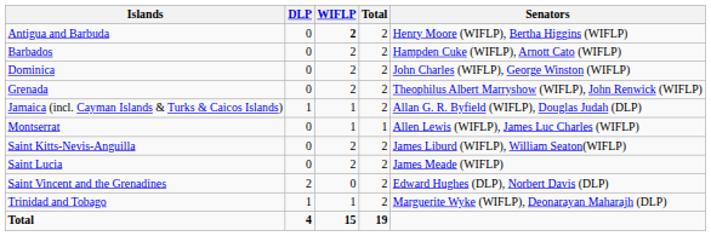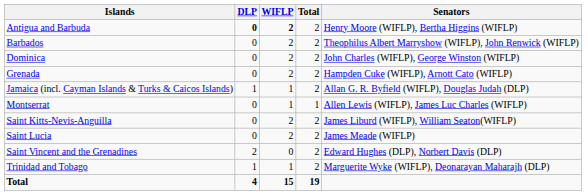 <table class=wikitable style=text-align:right>
 <tr>
 <th>Islands</th>
 <th><a href='#'>DLP</a></th>
 <th><a href='#'>WIFLP</a></th>
 <th>Total</th>
 <th>Senators</th>
 </tr>
 <tr>
 <td align=left><a href='#'>Antigua and Barbuda</a></td>
-<td>0</td>
+<td><strong>0</strong></td>
 <td><strong>2</strong></td>
 <td>2</td>
 <td align=left><a href='#'>Henry Moore</a> (WIFLP), <a href='#'>Bertha Higgins</a> (WIFLP)</td>
 </tr>
 <tr>
 <td align=left><a href='#'>Barbados</a></td>
 <td>0</td>
 <td>2</td>
 <td>2</td>
-<td align=left><a href='#'>Hampden Cuke</a> (WIFLP), <a href='#'>Arnott Cato</a> (WIFLP)</td>
+<td align=left><a href='#'>Theophilus Albert Marryshow</a> (WIFLP), <a href='#'>John Renwick</a> (WIFLP)</td>
 </tr>
 <tr>
 <td align=left><a href='#'>Dominica</a></td>
 <td>0</td>
 <td>2</td>
 <td>2</td>
 <td align=left><a href='#'>John Charles</a> (WIFLP), <a href='#'>George Winston</a> (WIFLP)</td>
 </tr>
 <tr>
 <td align=left><a href='#'>Grenada</a></td>
 <td>0</td>
 <td>2</td>
 <td>2</td>
-<td align=left><a href='#'>Theophilus Albert Marryshow</a> (WIFLP), <a href='#'>John Renwick</a> (WIFLP)</td>
+<td align=left><a href='#'>Hampden Cuke</a> (WIFLP), <a href='#'>Arnott Cato</a> (WIFLP)</td>
 </tr>
 <tr>
 <td align=left><a href='#'>Jamaica</a> (incl. <a href='#'>Cayman Islands</a> & <a href='#'>Turks & Caicos Islands</a>)</td>
 <td>1</td>
 <td>1</td>
 <td>2</td>
 <td align=left><a href='#'>Allan G. R. Byfield</a> (WIFLP), <a href='#'>Douglas Judah</a> (DLP)</td>
 </tr>
 <tr>
 <td align=left><a href='#'>Montserrat</a></td>
 <td>0</td>
 <td>1</td>
 <td>1</td>
 <td align=left><a href='#'>Allen Lewis</a> (WIFLP), <a href='#'>James Luc Charles</a> (WIFLP)</td>
 </tr>
 <tr>
 <td align=left><a href='#'>Saint Kitts-Nevis-Anguilla</a></td>
 <td>0</td>
 <td>2</td>
 <td>2</td>
 <td align=left><a href='#'>James Liburd</a> (WIFLP), <a href='#'>William Seaton</a>(WIFLP)</td>
 </tr>
 <tr>
 <td align=left><a href='#'>Saint Lucia</a></td>
 <td>0</td>
 <td>2</td>
 <td>2</td>
 <td align=left><a href='#'>James Meade</a> (WIFLP)</td>
 </tr>
 <tr>
 <td align=left><a href='#'>Saint Vincent and the Grenadines</a></td>
 <td>2</td>
 <td>0</td>
 <td>2</td>
 <td align=left><a href='#'>Edward Hughes</a> (DLP), <a href='#'>Norbert Davis</a> (DLP)</td>
 </tr>
 <tr>
 <td align=left><a href='#'>Trinidad and Tobago</a></td>
 <td>1</td>
 <td>1</td>
 <td>2</td>
 <td align=left><a href='#'>Marguerite Wyke</a> (WIFLP), <a href='#'>Deonarayan Maharajh</a> (DLP)</td>
 </tr>
 <tr>
 <td align=left><strong>Total</strong></td>
 <td><strong>4</strong></td>
 <td><strong>15</strong></td>
 <td><strong>19</strong></td>
 <td></td>
 </tr>
 </table>
